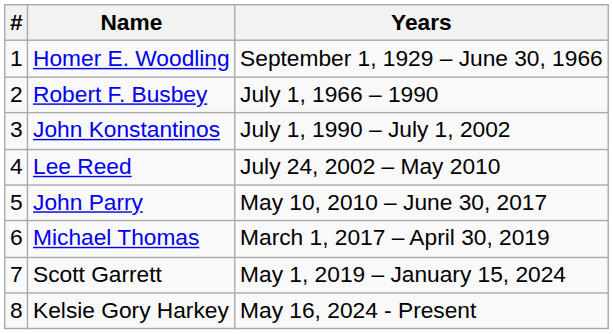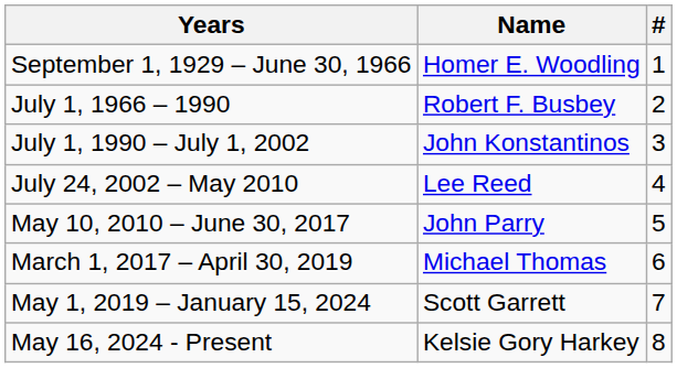 <table class="wikitable">
 <tr>
+<th>Years</th>
+<th>Name</th>
 <th>#</th>
-<th>Name</th>
-<th>Years</th>
 </tr>
 <tr>
+<td>September 1, 1929 – June 30, 1966</td>
+<td><a href='#'>Homer E. Woodling</a></td>
 <td>1</td>
-<td><a href='#'>Homer E. Woodling</a></td>
-<td>September 1, 1929 – June 30, 1966</td>
 </tr>
 <tr>
+<td>July 1, 1966 – 1990</td>
+<td><a href='#'>Robert F. Busbey</a></td>
 <td>2</td>
-<td><a href='#'>Robert F. Busbey</a></td>
-<td>July 1, 1966 – 1990</td>
 </tr>
 <tr>
+<td>July 1, 1990 – July 1, 2002</td>
+<td><a href='#'>John Konstantinos</a></td>
 <td>3</td>
-<td><a href='#'>John Konstantinos</a></td>
-<td>July 1, 1990 – July 1, 2002</td>
 </tr>
 <tr>
+<td>July 24, 2002 – May 2010</td>
+<td><a href='#'>Lee Reed</a></td>
 <td>4</td>
-<td><a href='#'>Lee Reed</a></td>
-<td>July 24, 2002 – May 2010</td>
 </tr>
 <tr>
+<td>May 10, 2010 – June 30, 2017</td>
+<td><a href='#'>John Parry</a></td>
 <td>5</td>
-<td><a href='#'>John Parry</a></td>
-<td>May 10, 2010 – June 30, 2017</td>
 </tr>
 <tr>
+<td>March 1, 2017 – April 30, 2019</td>
+<td><a href='#'>Michael Thomas</a></td>
 <td>6</td>
-<td><a href='#'>Michael Thomas</a></td>
-<td>March 1, 2017 – April 30, 2019</td>
 </tr>
 <tr>
+<td>May 1, 2019 – January 15, 2024</td>
+<td>Scott Garrett</td>
 <td>7</td>
-<td>Scott Garrett</td>
-<td>May 1, 2019 – January 15, 2024</td>
 </tr>
 <tr>
+<td>May 16, 2024 - Present</td>
+<td>Kelsie Gory Harkey</td>
 <td>8</td>
-<td>Kelsie Gory Harkey</td>
-<td>May 16, 2024 - Present</td>
 </tr>
 </table>
